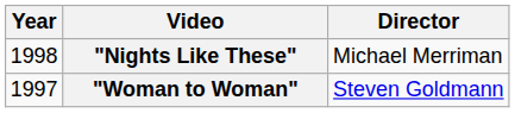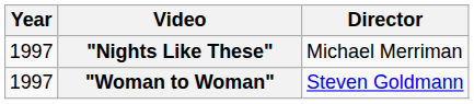 <table class="wikitable plainrowheaders">
 <tr>
 <th>Year</th>
 <th style="width:12em;">Video</th>
 <th>Director</th>
 </tr>
 <tr>
-<td>1998</td>
+<td>1997</td>
 <th scope="row">"Nights Like These"</th>
 <td>Michael Merriman</td>
 </tr>
 <tr>
 <td>1997</td>
 <th scope="row">"Woman to Woman"</th>
 <td><a href='#'>Steven Goldmann</a></td>
 </tr>
 </table>
